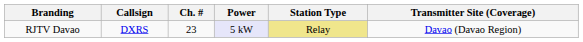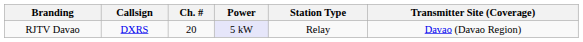 <table class="wikitable sortable" style="width:100%; text-align:center;">
 <tr>
 <th>Branding</th>
 <th>Callsign</th>
 <th>Ch. #</th>
 <th>Power</th>
 <th>Station Type</th>
 <th class="unsortable">Transmitter Site (Coverage)</th>
 </tr>
 <tr>
 <td>RJTV Davao</td>
 <td><a href='#'>DXRS</a></td>
-<td>23</td>
+<td>20</td>
 <td style="background: lavender;">5 kW</td>
-<td style="background: khaki;">Relay</td>
+<td>Relay</td>
 <td><a href='#'>Davao</a> (Davao Region)</td>
 </tr>
 </table>
